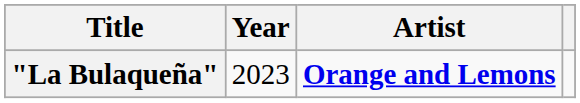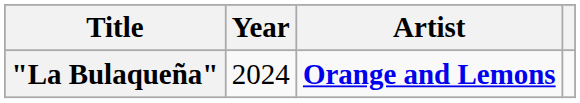 <table class="wikitable plainrowheaders" style="text-align:center">
 <tr>
 <th scope="col">Title</th>
 <th scope="col">Year</th>
 <th scope="col">Artist</th>
 <th scope="col"></th>
 </tr>
 <tr>
 <th scope="row">"La Bulaqueña"</th>
-<td>2023</td>
+<td>2024</td>
 <td><strong><a href='#'>Orange and Lemons</a></strong></td>
 <td></td>
 </tr>
 </table>
